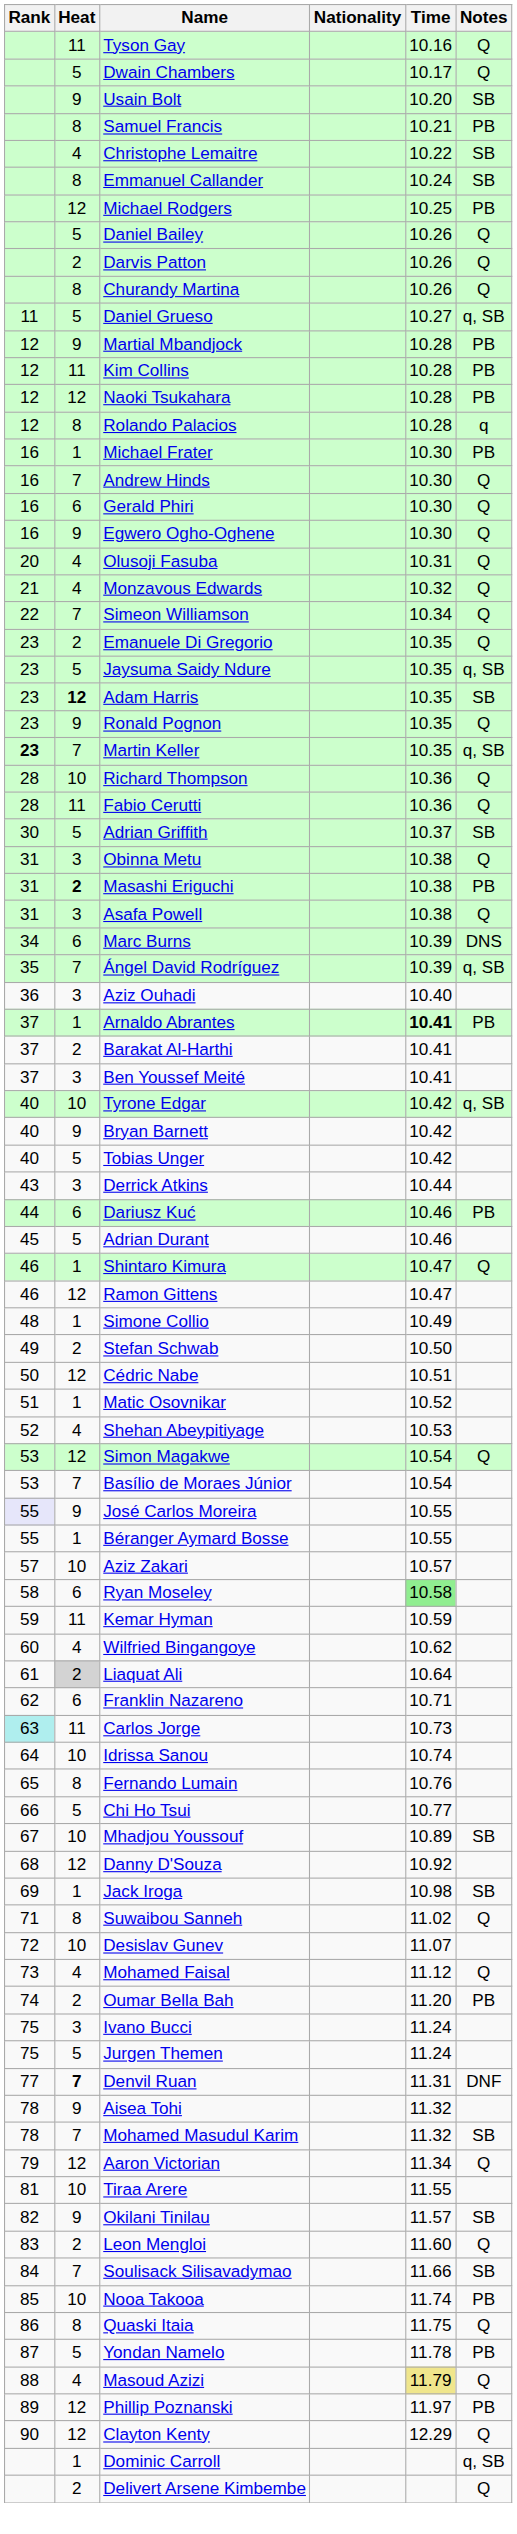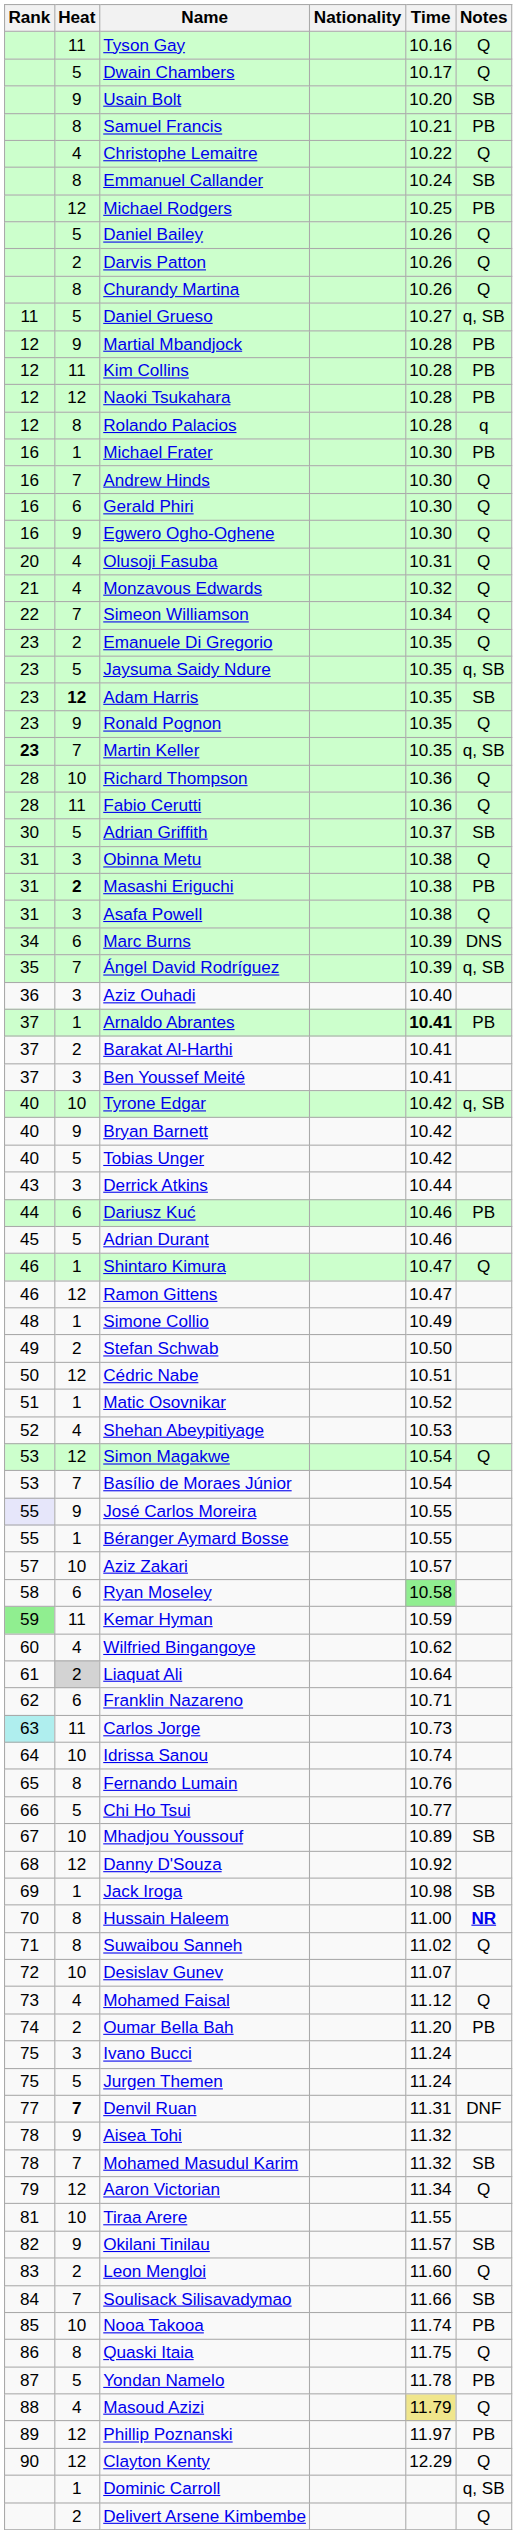 <table class="wikitable sortable" style="text-align:center">
 <tr>
 <th>Rank</th>
 <th>Heat</th>
 <th>Name</th>
 <th>Nationality</th>
 <th>Time</th>
 <th>Notes</th>
 </tr>
 <tr bgcolor=ccffcc>
 <td></td>
 <td>11</td>
 <td align=left><a href='#'>Tyson Gay</a></td>
 <td align=left></td>
 <td>10.16</td>
 <td>Q</td>
 </tr>
 <tr bgcolor=ccffcc>
 <td></td>
 <td>5</td>
 <td align=left><a href='#'>Dwain Chambers</a></td>
 <td align=left></td>
 <td>10.17</td>
 <td>Q</td>
 </tr>
 <tr bgcolor=ccffcc>
 <td></td>
 <td>9</td>
 <td align=left><a href='#'>Usain Bolt</a></td>
 <td align=left></td>
 <td>10.20</td>
 <td>SB</td>
 </tr>
 <tr bgcolor=ccffcc>
 <td></td>
 <td>8</td>
 <td align=left><a href='#'>Samuel Francis</a></td>
 <td align=left></td>
 <td>10.21</td>
 <td>PB</td>
 </tr>
 <tr bgcolor=ccffcc>
 <td></td>
 <td>4</td>
 <td align=left><a href='#'>Christophe Lemaitre</a></td>
 <td align=left></td>
 <td>10.22</td>
-<td>SB</td>
+<td>Q</td>
 </tr>
 <tr bgcolor=ccffcc>
 <td></td>
 <td>8</td>
 <td align=left><a href='#'>Emmanuel Callander</a></td>
 <td align=left></td>
 <td>10.24</td>
 <td>SB</td>
 </tr>
 <tr bgcolor=ccffcc>
 <td></td>
 <td>12</td>
 <td align=left><a href='#'>Michael Rodgers</a></td>
 <td align=left></td>
 <td>10.25</td>
 <td>PB</td>
 </tr>
 <tr bgcolor=ccffcc>
 <td></td>
 <td>5</td>
 <td align=left><a href='#'>Daniel Bailey</a></td>
 <td align=left></td>
 <td>10.26</td>
 <td>Q</td>
 </tr>
 <tr bgcolor=ccffcc>
 <td></td>
 <td>2</td>
 <td align=left><a href='#'>Darvis Patton</a></td>
 <td align=left></td>
 <td>10.26</td>
 <td>Q</td>
 </tr>
 <tr bgcolor=ccffcc>
 <td></td>
 <td>8</td>
 <td align=left><a href='#'>Churandy Martina</a></td>
 <td align=left></td>
 <td>10.26</td>
 <td>Q</td>
 </tr>
 <tr bgcolor=ccffcc>
 <td>11</td>
 <td>5</td>
 <td align=left><a href='#'>Daniel Grueso</a></td>
 <td align=left></td>
 <td>10.27</td>
 <td>q, SB</td>
 </tr>
 <tr bgcolor=ccffcc>
 <td>12</td>
 <td>9</td>
 <td align=left><a href='#'>Martial Mbandjock</a></td>
 <td align=left></td>
 <td>10.28</td>
 <td>PB</td>
 </tr>
 <tr bgcolor=ccffcc>
 <td>12</td>
 <td>11</td>
 <td align=left><a href='#'>Kim Collins</a></td>
 <td align=left></td>
 <td>10.28</td>
 <td>PB</td>
 </tr>
 <tr bgcolor=ccffcc>
 <td>12</td>
 <td>12</td>
 <td align=left><a href='#'>Naoki Tsukahara</a></td>
 <td align=left></td>
 <td>10.28</td>
 <td>PB</td>
 </tr>
 <tr bgcolor=ccffcc>
 <td>12</td>
 <td>8</td>
 <td align=left><a href='#'>Rolando Palacios</a></td>
 <td align=left></td>
 <td>10.28</td>
 <td>q</td>
 </tr>
 <tr bgcolor=ccffcc>
 <td>16</td>
 <td>1</td>
 <td align=left><a href='#'>Michael Frater</a></td>
 <td align=left></td>
 <td>10.30</td>
 <td>PB</td>
 </tr>
 <tr bgcolor=ccffcc>
 <td>16</td>
 <td>7</td>
 <td align=left><a href='#'>Andrew Hinds</a></td>
 <td align=left></td>
 <td>10.30</td>
 <td>Q</td>
 </tr>
 <tr bgcolor=ccffcc>
 <td>16</td>
 <td>6</td>
 <td align=left><a href='#'>Gerald Phiri</a></td>
 <td align=left></td>
 <td>10.30</td>
 <td>Q</td>
 </tr>
 <tr bgcolor=ccffcc>
 <td>16</td>
 <td>9</td>
 <td align=left><a href='#'>Egwero Ogho-Oghene</a></td>
 <td align=left></td>
 <td>10.30</td>
 <td>Q</td>
 </tr>
 <tr bgcolor=ccffcc>
 <td>20</td>
 <td>4</td>
 <td align=left><a href='#'>Olusoji Fasuba</a></td>
 <td align=left></td>
 <td>10.31</td>
 <td>Q</td>
 </tr>
 <tr bgcolor=ccffcc>
 <td>21</td>
 <td>4</td>
 <td align=left><a href='#'>Monzavous Edwards</a></td>
 <td align=left></td>
 <td>10.32</td>
 <td>Q</td>
 </tr>
 <tr bgcolor=ccffcc>
 <td>22</td>
 <td>7</td>
 <td align=left><a href='#'>Simeon Williamson</a></td>
 <td align=left></td>
 <td>10.34</td>
 <td>Q</td>
 </tr>
 <tr bgcolor=ccffcc>
 <td>23</td>
 <td>2</td>
 <td align=left><a href='#'>Emanuele Di Gregorio</a></td>
 <td align=left></td>
 <td>10.35</td>
 <td>Q</td>
 </tr>
 <tr bgcolor=ccffcc>
 <td>23</td>
 <td>5</td>
 <td align=left><a href='#'>Jaysuma Saidy Ndure</a></td>
 <td align=left></td>
 <td>10.35</td>
 <td>q, SB</td>
 </tr>
 <tr bgcolor=ccffcc>
 <td>23</td>
 <td><strong>12</strong></td>
 <td align=left><a href='#'>Adam Harris</a></td>
 <td align=left></td>
 <td>10.35</td>
 <td>SB</td>
 </tr>
 <tr bgcolor=ccffcc>
 <td>23</td>
 <td>9</td>
 <td align=left><a href='#'>Ronald Pognon</a></td>
 <td align=left></td>
 <td>10.35</td>
 <td>Q</td>
 </tr>
 <tr bgcolor=ccffcc>
 <td><strong>23</strong></td>
 <td>7</td>
 <td align=left><a href='#'>Martin Keller</a></td>
 <td align=left></td>
 <td>10.35</td>
 <td>q, SB</td>
 </tr>
 <tr bgcolor=ccffcc>
 <td>28</td>
 <td>10</td>
 <td align=left><a href='#'>Richard Thompson</a></td>
 <td align=left></td>
 <td>10.36</td>
 <td>Q</td>
 </tr>
 <tr bgcolor=ccffcc>
 <td>28</td>
 <td>11</td>
 <td align=left><a href='#'>Fabio Cerutti</a></td>
 <td align=left></td>
 <td>10.36</td>
 <td>Q</td>
 </tr>
 <tr bgcolor=ccffcc>
 <td>30</td>
 <td>5</td>
 <td align=left><a href='#'>Adrian Griffith</a></td>
 <td align=left></td>
 <td>10.37</td>
 <td>SB</td>
 </tr>
 <tr bgcolor=ccffcc>
 <td>31</td>
 <td>3</td>
 <td align=left><a href='#'>Obinna Metu</a></td>
 <td align=left></td>
 <td>10.38</td>
 <td>Q</td>
 </tr>
 <tr bgcolor=ccffcc>
 <td>31</td>
 <td><strong>2</strong></td>
 <td align=left><a href='#'>Masashi Eriguchi</a></td>
 <td align=left></td>
 <td>10.38</td>
 <td>PB</td>
 </tr>
 <tr bgcolor=ccffcc>
 <td>31</td>
 <td>3</td>
 <td align=left><a href='#'>Asafa Powell</a></td>
 <td align=left></td>
 <td>10.38</td>
 <td>Q</td>
 </tr>
 <tr bgcolor=ccffcc>
 <td>34</td>
 <td>6</td>
 <td align=left><a href='#'>Marc Burns</a></td>
 <td align=left></td>
 <td>10.39</td>
 <td>DNS</td>
 </tr>
 <tr bgcolor=ccffcc>
 <td>35</td>
 <td>7</td>
 <td align=left><a href='#'>Ángel David Rodríguez</a></td>
 <td align=left></td>
 <td>10.39</td>
 <td>q, SB</td>
 </tr>
 <tr>
 <td>36</td>
 <td>3</td>
 <td align=left><a href='#'>Aziz Ouhadi</a></td>
 <td align=left></td>
 <td>10.40</td>
 <td></td>
 </tr>
 <tr bgcolor=ccffcc>
 <td>37</td>
 <td>1</td>
 <td align=left><a href='#'>Arnaldo Abrantes</a></td>
 <td align=left></td>
 <td><strong>10.41</strong></td>
 <td>PB</td>
 </tr>
 <tr>
 <td>37</td>
 <td>2</td>
 <td align=left><a href='#'>Barakat Al-Harthi</a></td>
 <td align=left></td>
 <td>10.41</td>
 <td></td>
 </tr>
 <tr>
 <td>37</td>
 <td>3</td>
 <td align=left><a href='#'>Ben Youssef Meité</a></td>
 <td align=left></td>
 <td>10.41</td>
 <td></td>
 </tr>
 <tr bgcolor=ccffcc>
 <td>40</td>
 <td>10</td>
 <td align=left><a href='#'>Tyrone Edgar</a></td>
 <td align=left></td>
 <td>10.42</td>
 <td>q, SB</td>
 </tr>
 <tr>
 <td>40</td>
 <td>9</td>
 <td align=left><a href='#'>Bryan Barnett</a></td>
 <td align=left></td>
 <td>10.42</td>
 <td></td>
 </tr>
 <tr>
 <td>40</td>
 <td>5</td>
 <td align=left><a href='#'>Tobias Unger</a></td>
 <td align=left></td>
 <td>10.42</td>
 <td></td>
 </tr>
 <tr>
 <td>43</td>
 <td>3</td>
 <td align=left><a href='#'>Derrick Atkins</a></td>
 <td align=left></td>
 <td>10.44</td>
 <td></td>
 </tr>
 <tr bgcolor=ccffcc>
 <td>44</td>
 <td>6</td>
 <td align=left><a href='#'>Dariusz Kuć</a></td>
 <td align=left></td>
 <td>10.46</td>
 <td>PB</td>
 </tr>
 <tr>
 <td>45</td>
 <td>5</td>
 <td align=left><a href='#'>Adrian Durant</a></td>
 <td align=left></td>
 <td>10.46</td>
 <td></td>
 </tr>
 <tr bgcolor=ccffcc>
 <td>46</td>
 <td>1</td>
 <td align=left><a href='#'>Shintaro Kimura</a></td>
 <td align=left></td>
 <td>10.47</td>
 <td>Q</td>
 </tr>
 <tr>
 <td>46</td>
 <td>12</td>
 <td align=left><a href='#'>Ramon Gittens</a></td>
 <td align=left></td>
 <td>10.47</td>
 <td></td>
 </tr>
 <tr>
 <td>48</td>
 <td>1</td>
 <td align=left><a href='#'>Simone Collio</a></td>
 <td align=left></td>
 <td>10.49</td>
 <td></td>
 </tr>
 <tr>
 <td>49</td>
 <td>2</td>
 <td align=left><a href='#'>Stefan Schwab</a></td>
 <td align=left></td>
 <td>10.50</td>
 <td></td>
 </tr>
 <tr>
 <td>50</td>
 <td>12</td>
 <td align=left><a href='#'>Cédric Nabe</a></td>
 <td align=left></td>
 <td>10.51</td>
 <td></td>
 </tr>
 <tr>
 <td>51</td>
 <td>1</td>
 <td align=left><a href='#'>Matic Osovnikar</a></td>
 <td align=left></td>
 <td>10.52</td>
 <td></td>
 </tr>
 <tr>
 <td>52</td>
 <td>4</td>
 <td align=left><a href='#'>Shehan Abeypitiyage</a></td>
 <td align=left></td>
 <td>10.53</td>
 <td></td>
 </tr>
 <tr bgcolor=ccffcc>
 <td>53</td>
 <td>12</td>
 <td align=left><a href='#'>Simon Magakwe</a></td>
 <td align=left></td>
 <td>10.54</td>
 <td>Q</td>
 </tr>
 <tr>
 <td>53</td>
 <td>7</td>
 <td align=left><a href='#'>Basílio de Moraes Júnior</a></td>
 <td align=left></td>
 <td>10.54</td>
 <td></td>
 </tr>
 <tr>
 <td style="background: lavender;">55</td>
 <td>9</td>
 <td align=left><a href='#'>José Carlos Moreira</a></td>
 <td align=left></td>
 <td>10.55</td>
 <td></td>
 </tr>
 <tr>
 <td>55</td>
 <td>1</td>
 <td align=left><a href='#'>Béranger Aymard Bosse</a></td>
 <td align=left></td>
 <td>10.55</td>
 <td></td>
 </tr>
 <tr>
 <td>57</td>
 <td>10</td>
 <td align=left><a href='#'>Aziz Zakari</a></td>
 <td align=left></td>
 <td>10.57</td>
 <td></td>
 </tr>
 <tr>
 <td>58</td>
 <td>6</td>
 <td align=left><a href='#'>Ryan Moseley</a></td>
 <td align=left></td>
 <td style="background: lightgreen;">10.58</td>
 <td></td>
 </tr>
 <tr>
-<td>59</td>
+<td style="background: lightgreen;">59</td>
 <td>11</td>
 <td align=left><a href='#'>Kemar Hyman</a></td>
 <td align=left></td>
 <td>10.59</td>
 <td></td>
 </tr>
 <tr>
 <td>60</td>
 <td>4</td>
 <td align=left><a href='#'>Wilfried Bingangoye</a></td>
 <td align=left></td>
 <td>10.62</td>
 <td></td>
 </tr>
 <tr>
 <td>61</td>
 <td style="background: lightgrey;">2</td>
 <td align=left><a href='#'>Liaquat Ali</a></td>
 <td align=left></td>
 <td>10.64</td>
 <td></td>
 </tr>
 <tr>
 <td>62</td>
 <td>6</td>
 <td align=left><a href='#'>Franklin Nazareno</a></td>
 <td align=left></td>
 <td>10.71</td>
 <td></td>
 </tr>
 <tr>
 <td style="background: paleturquoise;">63</td>
 <td>11</td>
 <td align=left><a href='#'>Carlos Jorge</a></td>
 <td align=left></td>
 <td>10.73</td>
 <td></td>
 </tr>
 <tr>
 <td>64</td>
 <td>10</td>
 <td align=left><a href='#'>Idrissa Sanou</a></td>
 <td align=left></td>
 <td>10.74</td>
 <td></td>
 </tr>
 <tr>
 <td>65</td>
 <td>8</td>
 <td align=left><a href='#'>Fernando Lumain</a></td>
 <td align=left></td>
 <td>10.76</td>
 <td></td>
 </tr>
 <tr>
 <td>66</td>
 <td>5</td>
 <td align=left><a href='#'>Chi Ho Tsui</a></td>
 <td align=left></td>
 <td>10.77</td>
 <td></td>
 </tr>
 <tr>
 <td>67</td>
 <td>10</td>
 <td align=left><a href='#'>Mhadjou Youssouf</a></td>
 <td align=left></td>
 <td>10.89</td>
 <td>SB</td>
 </tr>
 <tr>
 <td>68</td>
 <td>12</td>
 <td align=left><a href='#'>Danny D'Souza</a></td>
 <td align=left></td>
 <td>10.92</td>
 <td></td>
 </tr>
 <tr>
 <td>69</td>
 <td>1</td>
 <td align=left><a href='#'>Jack Iroga</a></td>
 <td align=left></td>
 <td>10.98</td>
 <td>SB</td>
+</tr>
+<tr>
+<td>70</td>
+<td>8</td>
+<td align=left><a href='#'>Hussain Haleem</a></td>
+<td align=left></td>
+<td>11.00</td>
+<td><strong><a href='#'>NR</a></strong></td>
 </tr>
 <tr>
 <td>71</td>
 <td>8</td>
 <td align=left><a href='#'>Suwaibou Sanneh</a></td>
 <td align=left></td>
 <td>11.02</td>
 <td>Q</td>
 </tr>
 <tr>
 <td>72</td>
 <td>10</td>
 <td align=left><a href='#'>Desislav Gunev</a></td>
 <td align=left></td>
 <td>11.07</td>
 <td></td>
 </tr>
 <tr>
 <td>73</td>
 <td>4</td>
 <td align=left><a href='#'>Mohamed Faisal</a></td>
 <td align=left></td>
 <td>11.12</td>
 <td>Q</td>
 </tr>
 <tr>
 <td>74</td>
 <td>2</td>
 <td align=left><a href='#'>Oumar Bella Bah</a></td>
 <td align=left></td>
 <td>11.20</td>
 <td>PB</td>
 </tr>
 <tr>
 <td>75</td>
 <td>3</td>
 <td align=left><a href='#'>Ivano Bucci</a></td>
 <td align=left></td>
 <td>11.24</td>
 <td></td>
 </tr>
 <tr>
 <td>75</td>
 <td>5</td>
 <td align=left><a href='#'>Jurgen Themen</a></td>
 <td align=left></td>
 <td>11.24</td>
 <td></td>
 </tr>
 <tr>
 <td>77</td>
 <td><strong>7</strong></td>
 <td align=left><a href='#'>Denvil Ruan</a></td>
 <td align=left></td>
 <td>11.31</td>
 <td>DNF</td>
 </tr>
 <tr>
 <td>78</td>
 <td>9</td>
 <td align=left><a href='#'>Aisea Tohi</a></td>
 <td align=left></td>
 <td>11.32</td>
 <td></td>
 </tr>
 <tr>
 <td>78</td>
 <td>7</td>
 <td align=left><a href='#'>Mohamed Masudul Karim</a></td>
 <td align=left></td>
 <td>11.32</td>
 <td>SB</td>
 </tr>
 <tr>
 <td>79</td>
 <td>12</td>
 <td align=left><a href='#'>Aaron Victorian</a></td>
 <td align=left></td>
 <td>11.34</td>
 <td>Q</td>
 </tr>
 <tr>
 <td>81</td>
 <td>10</td>
 <td align=left><a href='#'>Tiraa Arere</a></td>
 <td align=left></td>
 <td>11.55</td>
 <td></td>
 </tr>
 <tr>
 <td>82</td>
 <td>9</td>
 <td align=left><a href='#'>Okilani Tinilau</a></td>
 <td align=left></td>
 <td>11.57</td>
 <td>SB</td>
 </tr>
 <tr>
 <td>83</td>
 <td>2</td>
 <td align=left><a href='#'>Leon Mengloi</a></td>
 <td align=left></td>
 <td>11.60</td>
 <td>Q</td>
 </tr>
 <tr>
 <td>84</td>
 <td>7</td>
 <td align=left><a href='#'>Soulisack Silisavadymao</a></td>
 <td align=left></td>
 <td>11.66</td>
 <td>SB</td>
 </tr>
 <tr>
 <td>85</td>
 <td>10</td>
 <td align=left><a href='#'>Nooa Takooa</a></td>
 <td align=left></td>
 <td>11.74</td>
 <td>PB</td>
 </tr>
 <tr>
 <td>86</td>
 <td>8</td>
 <td align=left><a href='#'>Quaski Itaia</a></td>
 <td align=left></td>
 <td>11.75</td>
 <td>Q</td>
 </tr>
 <tr>
 <td>87</td>
 <td>5</td>
 <td align=left><a href='#'>Yondan Namelo</a></td>
 <td align=left></td>
 <td>11.78</td>
 <td>PB</td>
 </tr>
 <tr>
 <td>88</td>
 <td>4</td>
 <td align=left><a href='#'>Masoud Azizi</a></td>
 <td align=left></td>
 <td style="background: khaki;">11.79</td>
 <td>Q</td>
 </tr>
 <tr>
 <td>89</td>
 <td>12</td>
 <td align=left><a href='#'>Phillip Poznanski</a></td>
 <td align=left></td>
 <td>11.97</td>
 <td>PB</td>
 </tr>
 <tr>
 <td>90</td>
 <td>12</td>
 <td align=left><a href='#'>Clayton Kenty</a></td>
 <td align=left></td>
 <td>12.29</td>
 <td>Q</td>
 </tr>
 <tr>
 <td></td>
 <td>1</td>
 <td align=left><a href='#'>Dominic Carroll</a></td>
 <td align=left></td>
 <td></td>
 <td>q, SB</td>
 </tr>
 <tr>
 <td></td>
 <td>2</td>
 <td align=left><a href='#'>Delivert Arsene Kimbembe</a></td>
 <td align=left></td>
 <td></td>
 <td>Q</td>
 </tr>
 </table>
